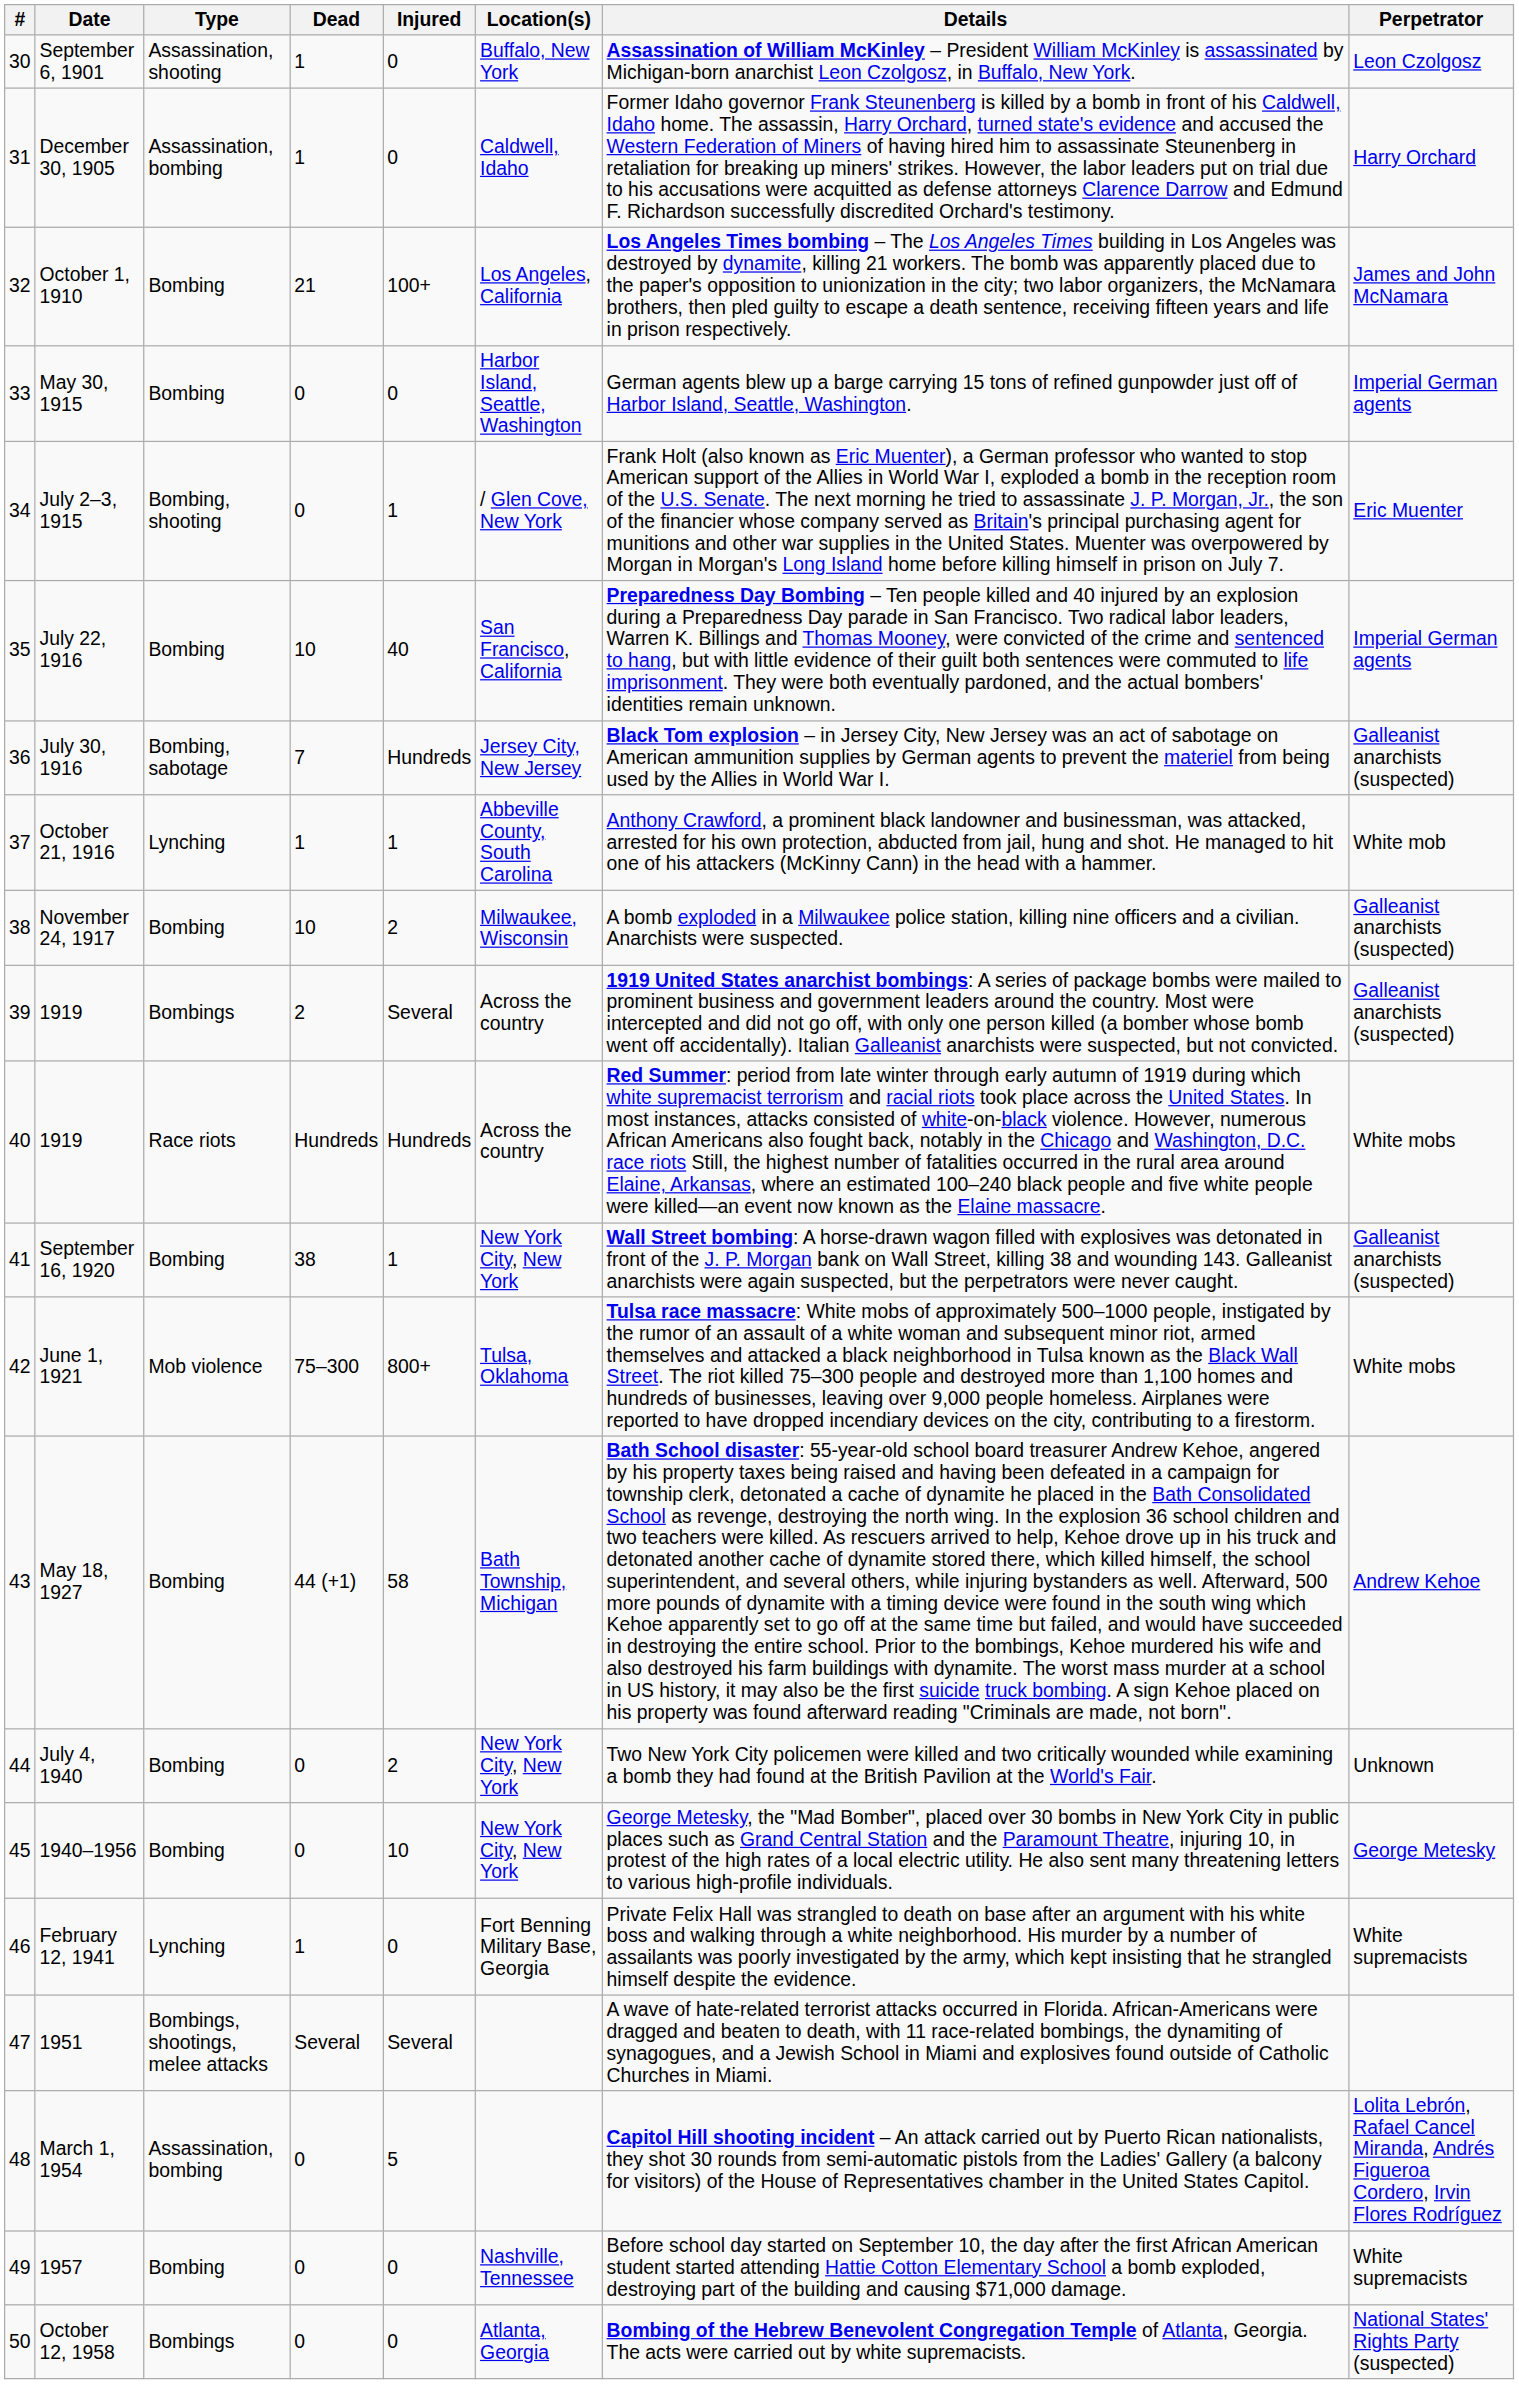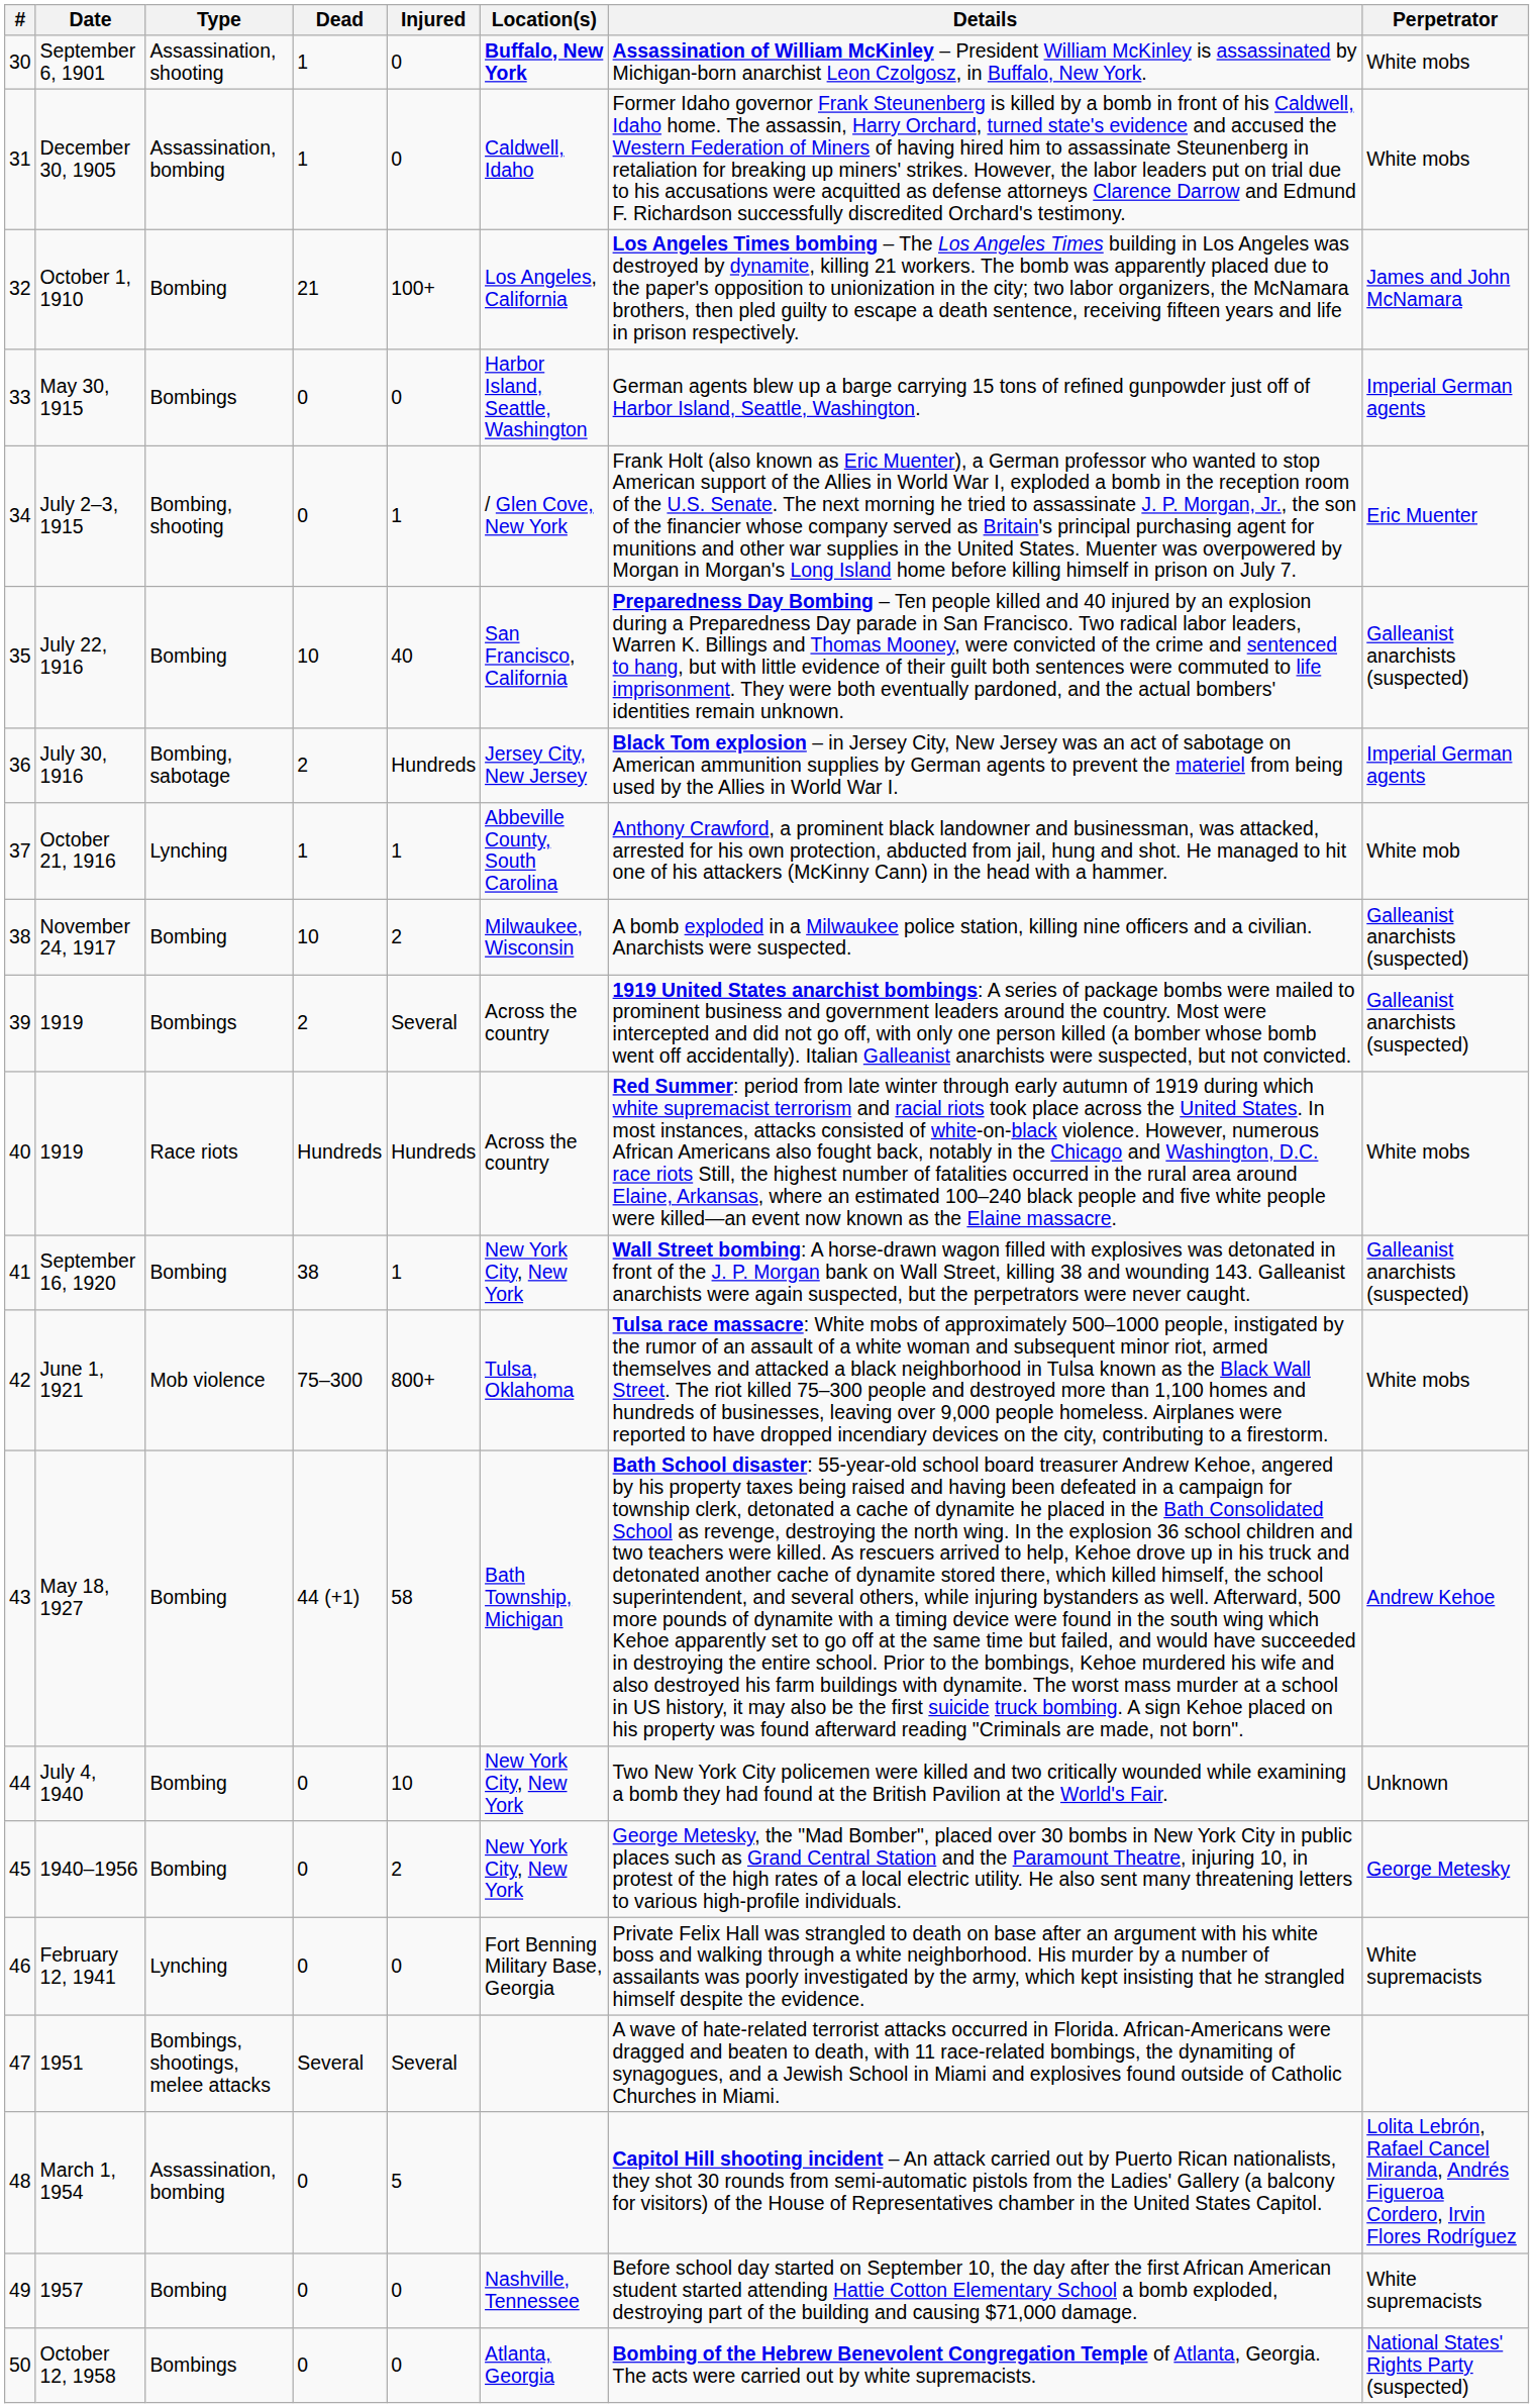 <table class="wikitable sortable">
 <tr>
 <th>#</th>
 <th>Date</th>
 <th>Type</th>
 <th data-sort-type="number">Dead</th>
 <th data-sort-type="number">Injured</th>
 <th>Location(s)</th>
 <th class="unsortable">Details</th>
 <th>Perpetrator</th>
 </tr>
 <tr>
 <td>30</td>
 <td>September 6, 1901</td>
 <td>Assassination, shooting</td>
 <td>1</td>
 <td>0</td>
-<td> <a href='#'>Buffalo, New York</a></td>
+<td><strong> <a href='#'>Buffalo, New York</a></strong></td>
 <td><strong><a href='#'>Assassination of William McKinley</a></strong> – President <a href='#'>William McKinley</a> is <a href='#'>assassinated</a> by Michigan-born anarchist <a href='#'>Leon Czolgosz</a>, in <a href='#'>Buffalo, New York</a>.</td>
-<td><a href='#'>Leon Czolgosz</a></td>
+<td>White mobs</td>
 </tr>
 <tr>
 <td>31</td>
 <td>December 30, 1905</td>
 <td>Assassination, bombing</td>
 <td>1</td>
 <td>0</td>
 <td> <a href='#'>Caldwell, Idaho</a></td>
 <td>Former Idaho governor <a href='#'>Frank Steunenberg</a> is killed by a bomb in front of his <a href='#'>Caldwell, Idaho</a> home. The assassin, <a href='#'>Harry Orchard</a>, <a href='#'>turned state's evidence</a> and accused the <a href='#'>Western Federation of Miners</a> of having hired him to assassinate Steunenberg in retaliation for breaking up miners' strikes. However, the labor leaders put on trial due to his accusations were acquitted as defense attorneys <a href='#'>Clarence Darrow</a> and Edmund F. Richardson successfully discredited Orchard's testimony.</td>
-<td><a href='#'>Harry Orchard</a></td>
+<td>White mobs</td>
 </tr>
 <tr>
 <td>32</td>
 <td>October 1, 1910</td>
 <td>Bombing</td>
 <td>21</td>
 <td>100+</td>
 <td> <a href='#'>Los Angeles</a>, <a href='#'>California</a></td>
 <td><strong><a href='#'>Los Angeles Times bombing</a></strong> – The <em><a href='#'>Los Angeles Times</a></em> building in Los Angeles was destroyed by <a href='#'>dynamite</a>, killing 21 workers. The bomb was apparently placed due to the paper's opposition to unionization in the city; two labor organizers, the McNamara brothers, then pled guilty to escape a death sentence, receiving fifteen years and life in prison respectively.</td>
 <td><a href='#'>James and John McNamara</a></td>
 </tr>
 <tr>
 <td>33</td>
 <td>May 30, 1915</td>
-<td>Bombing</td>
+<td>Bombings</td>
 <td>0</td>
 <td>0</td>
 <td> <a href='#'>Harbor Island, Seattle, Washington</a></td>
 <td>German agents blew up a barge carrying 15 tons of refined gunpowder just off of <a href='#'>Harbor Island, Seattle, Washington</a>.</td>
 <td><a href='#'>Imperial German agents</a></td>
 </tr>
 <tr>
 <td>34</td>
 <td>July 2–3, 1915</td>
 <td>Bombing, shooting</td>
 <td>0</td>
 <td>1</td>
 <td>/ <a href='#'>Glen Cove, New York</a></td>
 <td>Frank Holt (also known as <a href='#'>Eric Muenter</a>), a German professor who wanted to stop American support of the Allies in World War I, exploded a bomb in the reception room of the <a href='#'>U.S. Senate</a>. The next morning he tried to assassinate <a href='#'>J. P. Morgan, Jr.</a>, the son of the financier whose company served as <a href='#'>Britain</a>'s principal purchasing agent for munitions and other war supplies in the United States. Muenter was overpowered by Morgan in Morgan's <a href='#'>Long Island</a> home before killing himself in prison on July 7.</td>
 <td><a href='#'>Eric Muenter</a></td>
 </tr>
 <tr>
 <td>35</td>
 <td>July 22, 1916</td>
 <td>Bombing</td>
 <td>10</td>
 <td>40</td>
 <td> <a href='#'>San Francisco</a>, <a href='#'>California</a></td>
 <td><strong><a href='#'>Preparedness Day Bombing</a></strong> – Ten people killed and 40 injured by an explosion during a Preparedness Day parade in San Francisco. Two radical labor leaders, Warren K. Billings and <a href='#'>Thomas Mooney</a>, were convicted of the crime and <a href='#'>sentenced to hang</a>, but with little evidence of their guilt both sentences were commuted to <a href='#'>life imprisonment</a>. They were both eventually pardoned, and the actual bombers' identities remain unknown.</td>
-<td><a href='#'>Imperial German agents</a></td>
+<td><a href='#'>Galleanist</a> anarchists (suspected)</td>
 </tr>
 <tr>
 <td>36</td>
 <td>July 30, 1916</td>
 <td>Bombing, sabotage</td>
-<td>7</td>
+<td>2</td>
 <td>Hundreds</td>
 <td> <a href='#'>Jersey City, New Jersey</a></td>
 <td><strong><a href='#'>Black Tom explosion</a></strong> – in Jersey City, New Jersey was an act of sabotage on American ammunition supplies by German agents to prevent the <a href='#'>materiel</a> from being used by the Allies in World War I.</td>
-<td><a href='#'>Galleanist</a> anarchists (suspected)</td>
+<td><a href='#'>Imperial German agents</a></td>
 </tr>
 <tr>
 <td>37</td>
 <td>October 21, 1916</td>
 <td>Lynching</td>
 <td>1</td>
 <td>1</td>
 <td><a href='#'>Abbeville County, South Carolina</a></td>
 <td><a href='#'>Anthony Crawford</a>, a prominent black landowner and businessman, was attacked, arrested for his own protection, abducted from jail, hung and shot. He managed to hit one of his attackers (McKinny Cann) in the head with a hammer.</td>
 <td>White mob</td>
 </tr>
 <tr>
 <td>38</td>
 <td>November 24, 1917</td>
 <td>Bombing</td>
 <td>10</td>
 <td>2</td>
 <td> <a href='#'>Milwaukee, Wisconsin</a></td>
 <td>A bomb <a href='#'>exploded</a> in a <a href='#'>Milwaukee</a> police station, killing nine officers and a civilian. Anarchists were suspected.</td>
 <td><a href='#'>Galleanist</a> anarchists (suspected)</td>
 </tr>
 <tr>
 <td>39</td>
 <td>1919</td>
 <td>Bombings</td>
 <td>2</td>
 <td>Several</td>
 <td> Across the country</td>
 <td><strong><a href='#'>1919 United States anarchist bombings</a></strong>: A series of package bombs were mailed to prominent business and government leaders around the country. Most were intercepted and did not go off, with only one person killed (a bomber whose bomb went off accidentally). Italian <a href='#'>Galleanist</a> anarchists were suspected, but not convicted.</td>
 <td><a href='#'>Galleanist</a> anarchists (suspected)</td>
 </tr>
 <tr>
 <td>40</td>
 <td>1919</td>
 <td>Race riots</td>
 <td>Hundreds</td>
 <td>Hundreds</td>
 <td> Across the country</td>
 <td><strong><a href='#'>Red Summer</a></strong>: period from late winter through early autumn of 1919 during which <a href='#'>white supremacist terrorism</a> and <a href='#'>racial riots</a> took place across the <a href='#'>United States</a>. In most instances, attacks consisted of <a href='#'>white</a>-on-<a href='#'>black</a> violence. However, numerous African Americans also fought back, notably in the <a href='#'>Chicago</a> and <a href='#'>Washington, D.C. race riots</a> Still, the highest number of fatalities occurred in the rural area around <a href='#'>Elaine, Arkansas</a>, where an estimated 100–240 black people and five white people were killed—an event now known as the <a href='#'>Elaine massacre</a>.</td>
 <td>White mobs</td>
 </tr>
 <tr>
 <td>41</td>
 <td>September 16, 1920</td>
 <td>Bombing</td>
 <td>38</td>
 <td>1</td>
 <td> <a href='#'>New York City</a>, <a href='#'>New York</a></td>
 <td><strong><a href='#'>Wall Street bombing</a></strong>: A horse-drawn wagon filled with explosives was detonated in front of the <a href='#'>J. P. Morgan</a> bank on Wall Street, killing 38 and wounding 143. Galleanist anarchists were again suspected, but the perpetrators were never caught.</td>
 <td><a href='#'>Galleanist</a> anarchists (suspected)</td>
 </tr>
 <tr>
 <td>42</td>
 <td>June 1, 1921</td>
 <td>Mob violence</td>
 <td>75–300</td>
 <td>800+</td>
 <td> <a href='#'>Tulsa, Oklahoma</a></td>
 <td><strong><a href='#'>Tulsa race massacre</a></strong>: White mobs of approximately 500–1000 people, instigated by the rumor of an assault of a white woman and subsequent minor riot, armed themselves and attacked a black neighborhood in Tulsa known as the <a href='#'>Black Wall Street</a>. The riot killed 75–300 people and destroyed more than 1,100 homes and hundreds of businesses, leaving over 9,000 people homeless.  Airplanes were reported to have dropped incendiary devices on the city, contributing to a firestorm.</td>
 <td>White mobs</td>
 </tr>
 <tr>
 <td>43</td>
 <td>May 18, 1927</td>
 <td>Bombing</td>
 <td>44 (+1)</td>
 <td>58</td>
 <td> <a href='#'>Bath Township, Michigan</a></td>
 <td><strong><a href='#'>Bath School disaster</a></strong>: 55-year-old school board treasurer Andrew Kehoe, angered by his property taxes being raised and having been defeated in a campaign for township clerk, detonated a cache of dynamite he placed in the <a href='#'>Bath Consolidated School</a> as revenge, destroying the north wing. In the explosion 36 school children and two teachers were killed. As rescuers arrived to help, Kehoe drove up in his truck and detonated another cache of dynamite stored there, which killed himself, the school superintendent, and several others, while injuring bystanders as well. Afterward, 500 more pounds of dynamite with a timing device were found in the south wing which Kehoe apparently set to go off at the same time but failed, and would have succeeded in destroying the entire school. Prior to the bombings, Kehoe murdered his wife and also destroyed his farm buildings with dynamite. The worst mass murder at a school in US history, it may also be the first <a href='#'>suicide</a> <a href='#'>truck bombing</a>. A sign Kehoe placed on his property was found afterward reading "Criminals are made, not born".</td>
 <td><a href='#'>Andrew Kehoe</a></td>
 </tr>
 <tr>
 <td>44</td>
 <td>July 4, 1940</td>
 <td>Bombing</td>
 <td>0</td>
-<td>2</td>
+<td>10</td>
 <td> <a href='#'>New York City</a>, <a href='#'>New York</a></td>
 <td>Two New York City policemen were killed and two critically wounded while examining a bomb they had found at the British Pavilion at the <a href='#'>World's Fair</a>.</td>
 <td>Unknown</td>
 </tr>
 <tr>
 <td>45</td>
 <td>1940–1956</td>
 <td>Bombing</td>
 <td>0</td>
-<td>10</td>
+<td>2</td>
 <td> <a href='#'>New York City</a>, <a href='#'>New York</a></td>
 <td><a href='#'>George Metesky</a>, the "Mad Bomber", placed over 30 bombs in New York City in public places such as <a href='#'>Grand Central Station</a> and the <a href='#'>Paramount Theatre</a>, injuring 10, in protest of the high rates of a local electric utility. He also sent many threatening letters to various high-profile individuals.</td>
 <td><a href='#'>George Metesky</a></td>
 </tr>
 <tr>
 <td>46</td>
 <td>February 12, 1941</td>
 <td>Lynching</td>
-<td>1</td>
+<td>0</td>
 <td>0</td>
 <td>Fort Benning Military Base, Georgia</td>
 <td>Private Felix Hall was strangled to death on base after an argument with his white boss and walking through a white neighborhood. His murder by a number of assailants was poorly investigated by the army, which kept insisting that he strangled himself despite the evidence.</td>
 <td>White supremacists</td>
 </tr>
 <tr>
 <td>47</td>
 <td>1951</td>
 <td>Bombings, shootings, melee attacks</td>
 <td>Several</td>
 <td>Several</td>
 <td></td>
 <td>A wave of hate-related terrorist attacks occurred in Florida. African-Americans were dragged and beaten to death, with 11 race-related bombings, the dynamiting of synagogues, and a Jewish School in Miami and explosives found outside of Catholic Churches in Miami.</td>
 </tr>
 <tr>
 <td>48</td>
 <td>March 1, 1954</td>
 <td>Assassination, bombing</td>
 <td>0</td>
 <td>5</td>
 <td></td>
 <td><strong><a href='#'>Capitol Hill shooting incident</a></strong> – An attack carried out by Puerto Rican nationalists, they shot 30 rounds from semi-automatic pistols from the Ladies' Gallery (a balcony for visitors) of the House of Representatives chamber in the United States Capitol.</td>
 <td><a href='#'>Lolita Lebrón</a>, <a href='#'>Rafael Cancel Miranda</a>, <a href='#'>Andrés Figueroa Cordero</a>, <a href='#'>Irvin Flores Rodríguez</a></td>
 </tr>
 <tr>
 <td>49</td>
 <td>1957</td>
 <td>Bombing</td>
 <td>0</td>
 <td>0</td>
 <td><a href='#'>Nashville, Tennessee</a></td>
 <td>Before school day started on September 10, the day after the first African American student started attending <a href='#'>Hattie Cotton Elementary School</a> a bomb exploded, destroying part of the building and causing $71,000 damage.</td>
 <td>White supremacists</td>
 </tr>
 <tr>
 <td>50</td>
 <td>October 12, 1958</td>
 <td>Bombings</td>
 <td>0</td>
 <td>0</td>
 <td> <a href='#'>Atlanta, Georgia</a></td>
 <td><strong><a href='#'>Bombing of the Hebrew Benevolent Congregation Temple</a></strong> of <a href='#'>Atlanta</a>, Georgia. The acts were carried out by white supremacists.</td>
 <td><a href='#'>National States' Rights Party</a> (suspected)</td>
 </tr>
 </table>
